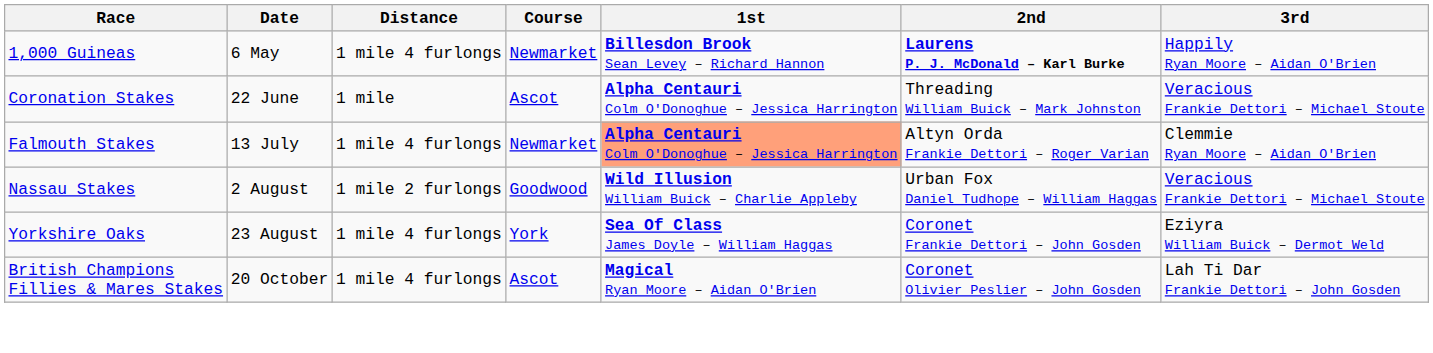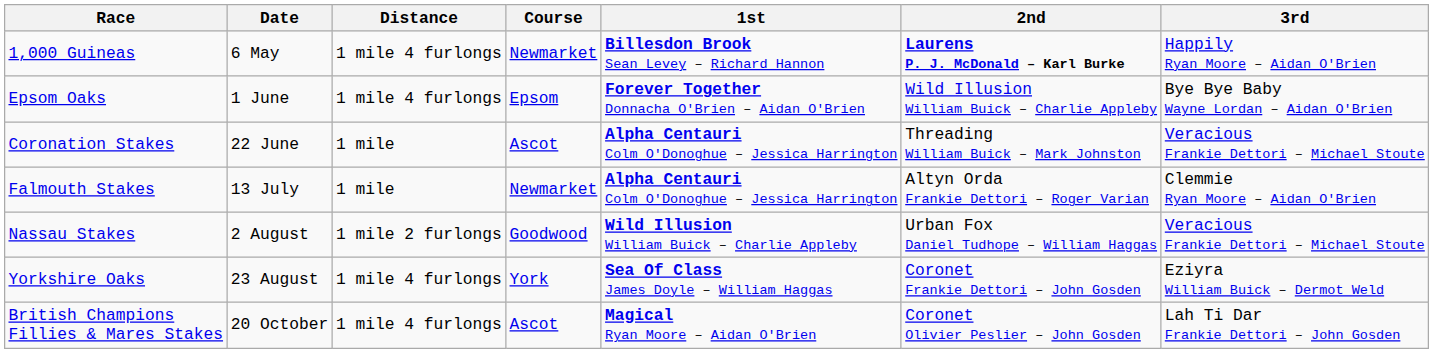 <table class="wikitable sortable">
 <tr>
 <th>Race</th>
 <th>Date</th>
 <th>Distance</th>
 <th>Course</th>
 <th>1st</th>
 <th>2nd</th>
 <th>3rd</th>
 </tr>
 <tr>
 <td><a href='#'>1,000 Guineas</a></td>
 <td>6 May</td>
 <td>1 mile 4 furlongs</td>
 <td><a href='#'>Newmarket</a></td>
 <td><strong><a href='#'>Billesdon Brook</a></strong><br><small><a href='#'>Sean Levey</a> – <a href='#'>Richard Hannon</a></small></td>
 <td><strong><a href='#'>Laurens</a><br><small><a href='#'>P. J. McDonald</a> – Karl Burke</small></strong></td>
 <td><a href='#'>Happily</a><br><small><a href='#'>Ryan Moore</a> – <a href='#'>Aidan O'Brien</a></small></td>
 </tr>
 <tr>
+<td><a href='#'>Epsom Oaks</a></td>
+<td>1 June</td>
+<td>1 mile 4 furlongs</td>
+<td><a href='#'>Epsom</a></td>
+<td><strong><a href='#'>Forever Together</a></strong><br><small><a href='#'>Donnacha O'Brien</a> – <a href='#'>Aidan O'Brien</a></small></td>
+<td><a href='#'>Wild Illusion</a><br><small><a href='#'>William Buick</a> – <a href='#'>Charlie Appleby</a></small></td>
+<td>Bye Bye Baby<br><small><a href='#'>Wayne Lordan</a> – <a href='#'>Aidan O'Brien</a></small></td>
+</tr>
+<tr>
 <td><a href='#'>Coronation Stakes</a></td>
 <td>22 June</td>
 <td>1 mile</td>
 <td><a href='#'>Ascot</a></td>
 <td><strong><a href='#'>Alpha Centauri</a></strong><br><small><a href='#'>Colm O'Donoghue</a> – <a href='#'>Jessica Harrington</a></small></td>
 <td>Threading<br><small><a href='#'>William Buick</a> – <a href='#'>Mark Johnston</a></small></td>
 <td><a href='#'>Veracious</a><br><small><a href='#'>Frankie Dettori</a> – <a href='#'>Michael Stoute</a></small></td>
 </tr>
 <tr>
 <td><a href='#'>Falmouth Stakes</a></td>
 <td>13 July</td>
-<td>1 mile 4 furlongs</td>
+<td>1 mile</td>
 <td><a href='#'>Newmarket</a></td>
-<td style="background: lightsalmon;"><strong><a href='#'>Alpha Centauri</a></strong><br><small><a href='#'>Colm O'Donoghue</a> – <a href='#'>Jessica Harrington</a></small></td>
+<td><strong><a href='#'>Alpha Centauri</a></strong><br><small><a href='#'>Colm O'Donoghue</a> – <a href='#'>Jessica Harrington</a></small></td>
 <td>Altyn Orda<br><small><a href='#'>Frankie Dettori</a> – <a href='#'>Roger Varian</a></small></td>
 <td>Clemmie<br><small><a href='#'>Ryan Moore</a> – <a href='#'>Aidan O'Brien</a></small></td>
 </tr>
 <tr>
 <td><a href='#'>Nassau Stakes</a></td>
 <td>2 August</td>
 <td>1 mile 2 furlongs</td>
 <td><a href='#'>Goodwood</a></td>
 <td><strong><a href='#'>Wild Illusion</a></strong><br><small><a href='#'>William Buick</a> – <a href='#'>Charlie Appleby</a></small></td>
 <td>Urban Fox<br><small><a href='#'>Daniel Tudhope</a> – <a href='#'>William Haggas</a></small></td>
 <td><a href='#'>Veracious</a><br><small><a href='#'>Frankie Dettori</a> – <a href='#'>Michael Stoute</a></small></td>
 </tr>
 <tr>
 <td><a href='#'>Yorkshire Oaks</a></td>
 <td>23 August</td>
 <td>1 mile 4 furlongs</td>
 <td><a href='#'>York</a></td>
 <td><strong><a href='#'>Sea Of Class</a></strong><br><small><a href='#'>James Doyle</a> – <a href='#'>William Haggas</a></small></td>
 <td><a href='#'>Coronet</a><br><small><a href='#'>Frankie Dettori</a> – <a href='#'>John Gosden</a></small></td>
 <td>Eziyra<br><small><a href='#'>William Buick</a> – <a href='#'>Dermot Weld</a></small></td>
 </tr>
 <tr>
 <td><a href='#'>British Champions<br>Fillies & Mares Stakes</a></td>
 <td>20 October</td>
 <td>1 mile 4 furlongs</td>
 <td><a href='#'>Ascot</a></td>
 <td><strong><a href='#'>Magical</a></strong><br><small><a href='#'>Ryan Moore</a> – <a href='#'>Aidan O'Brien</a></small></td>
 <td><a href='#'>Coronet</a><br><small><a href='#'>Olivier Peslier</a> – <a href='#'>John Gosden</a></small></td>
 <td>Lah Ti Dar<br><small><a href='#'>Frankie Dettori</a> – <a href='#'>John Gosden</a></small></td>
 </tr>
 </table>
